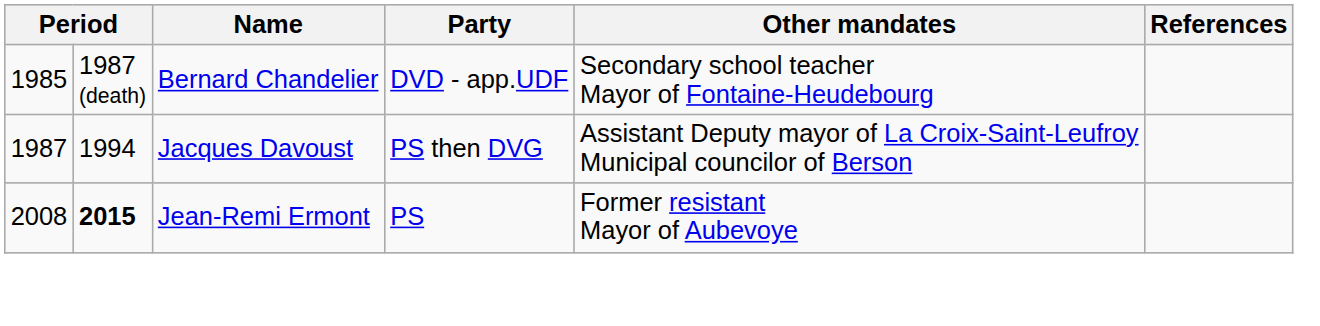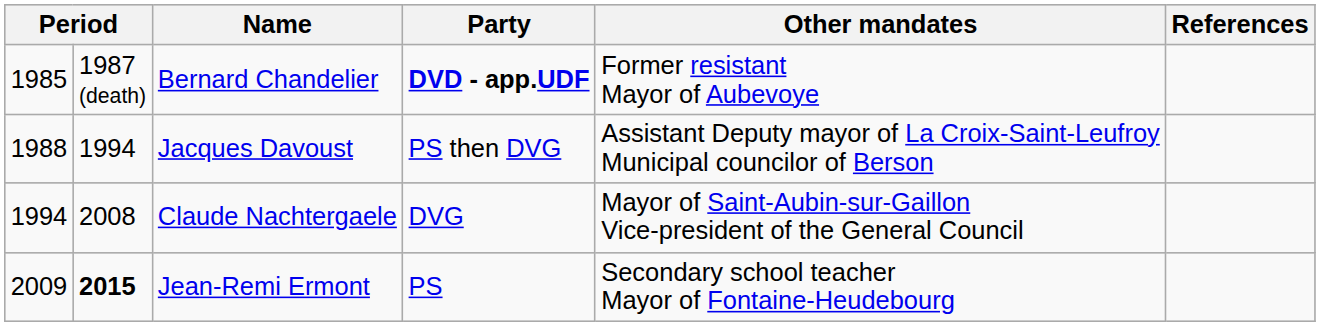 <table class="wikitable">
 <tr>
 <th colspan="2">Period</th>
 <th>Name</th>
 <th>Party</th>
 <th>Other mandates</th>
 <th>References</th>
 </tr>
 <tr>
 <td>1985</td>
 <td>1987<br><small>(death)</small></td>
 <td><a href='#'>Bernard Chandelier</a></td>
-<td><a href='#'>DVD</a> - app.<a href='#'>UDF</a></td>
-<td>Secondary school teacher<br>Mayor of <a href='#'>Fontaine-Heudebourg</a></td>
+<td><strong><a href='#'>DVD</a> - app.<a href='#'>UDF</a></strong></td>
+<td>Former <a href='#'>resistant</a><br>Mayor of <a href='#'>Aubevoye</a></td>
 <td></td>
 </tr>
 <tr>
-<td>1987</td>
+<td>1988</td>
 <td>1994</td>
 <td><a href='#'>Jacques Davoust</a></td>
 <td><a href='#'>PS</a> then <a href='#'>DVG</a></td>
 <td>Assistant Deputy mayor of <a href='#'>La Croix-Saint-Leufroy</a><br>Municipal councilor of <a href='#'>Berson</a></td>
 <td></td>
 </tr>
 <tr>
+<td>1994</td>
 <td>2008</td>
+<td><a href='#'>Claude Nachtergaele</a></td>
+<td><a href='#'>DVG</a></td>
+<td>Mayor of <a href='#'>Saint-Aubin-sur-Gaillon</a><br>Vice-president of the General Council</td>
+<td></td>
+</tr>
+<tr>
+<td>2009</td>
 <td><strong>2015</strong></td>
 <td><a href='#'>Jean-Remi Ermont</a></td>
 <td><a href='#'>PS</a></td>
-<td>Former <a href='#'>resistant</a><br>Mayor of <a href='#'>Aubevoye</a></td>
+<td>Secondary school teacher<br>Mayor of <a href='#'>Fontaine-Heudebourg</a></td>
 <td></td>
 </tr>
 </table>
